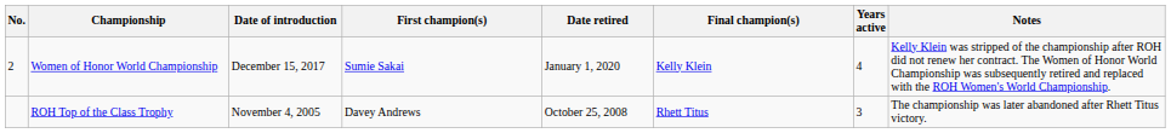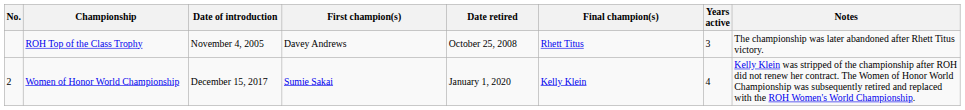 <table class="wikitable sortable" border="2">
 <tr>
 <th width="0">No.</th>
 <th width="18%">Championship</th>
 <th width="10%">Date of introduction</th>
 <th class="unsortable" width="18%">First champion(s)</th>
 <th width="10%">Date retired</th>
 <th class="unsortable" width="18%">Final champion(s)</th>
 <th width="0">Years active</th>
 <th class="unsortable" width="25%">Notes</th>
 </tr>
 <tr>
+<td></td>
+<td><a href='#'>ROH Top of the Class Trophy</a></td>
+<td>November 4, 2005</td>
+<td>Davey Andrews</td>
+<td>October 25, 2008</td>
+<td><a href='#'>Rhett Titus</a></td>
+<td>3</td>
+<td>The championship was later abandoned after Rhett Titus victory.</td>
+</tr>
+<tr>
 <td>2</td>
 <td><a href='#'>Women of Honor World Championship</a></td>
 <td>December 15, 2017</td>
 <td><a href='#'>Sumie Sakai</a></td>
 <td>January 1, 2020</td>
 <td><a href='#'>Kelly Klein</a></td>
 <td>4</td>
 <td><a href='#'>Kelly Klein</a> was stripped of the championship after ROH did not renew her contract. The Women of Honor World Championship was subsequently retired and replaced with the <a href='#'>ROH Women's World Championship</a>.</td>
 </tr>
-<tr>
-<td></td>
-<td><a href='#'>ROH Top of the Class Trophy</a></td>
-<td>November 4, 2005</td>
-<td>Davey Andrews</td>
-<td>October 25, 2008</td>
-<td><a href='#'>Rhett Titus</a></td>
-<td>3</td>
-<td>The championship was later abandoned after Rhett Titus victory.</td>
-</tr>
 </table>
